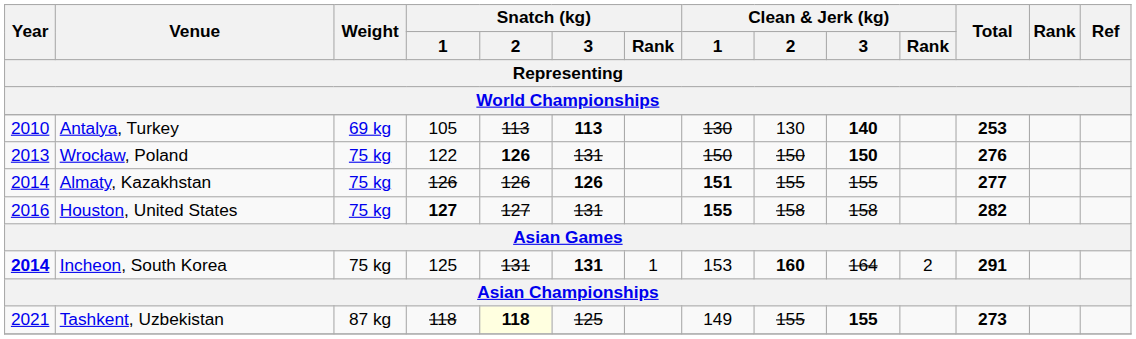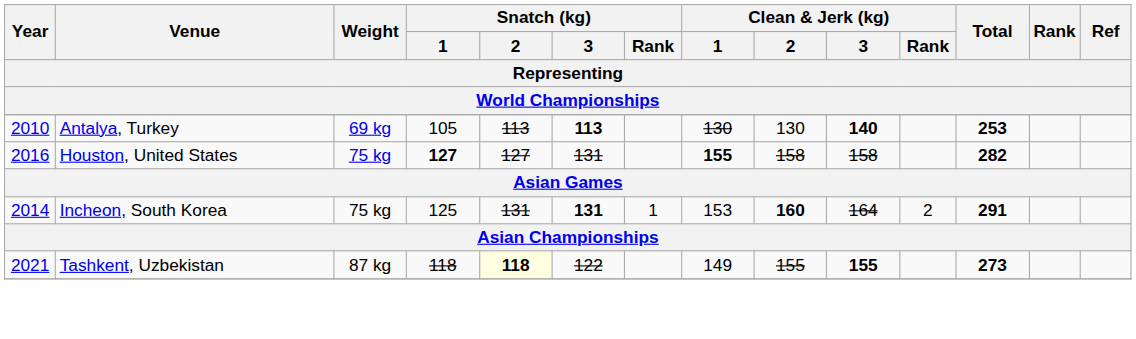 <table class="wikitable" style="text-align:center;">
 <tr>
 <th rowspan=2 width=40>Year</th>
 <th rowspan=2 width=250>Venue</th>
 <th rowspan=2 width=60>Weight</th>
 <th colspan=4>Snatch (kg)</th>
 <th colspan=4>Clean & Jerk (kg)</th>
 <th rowspan=2 width=60>Total</th>
 <th rowspan=2 width=40>Rank</th>
 <th rowspan=2 width=40>Ref</th>
 </tr>
 <tr>
 <th width=60>1</th>
 <th width=60>2</th>
 <th width=60>3</th>
 <th width=45>Rank</th>
 <th width=60>1</th>
 <th width=60>2</th>
 <th width=60>3</th>
 <th width=45>Rank</th>
 </tr>
 <tr>
 <th colspan=14>Representing </th>
 </tr>
 <tr>
 <th colspan=14><a href='#'>World Championships</a></th>
 </tr>
 <tr>
 </tr>
 <tr>
 <td><a href='#'>2010</a></td>
 <td align=left> <a href='#'>Antalya</a>, Turkey</td>
 <td><a href='#'>69 kg</a></td>
 <td>105</td>
 <td><s>113</s></td>
 <td><strong>113</strong></td>
 <td></td>
 <td><s>130</s></td>
 <td>130</td>
 <td><strong>140</strong></td>
 <td></td>
 <td><strong>253</strong></td>
 <td></td>
 <td></td>
 </tr>
 <tr>
-<td><a href='#'>2013</a></td>
-<td align=left> <a href='#'>Wrocław</a>, Poland</td>
-<td><a href='#'>75 kg</a></td>
-<td>122</td>
-<td><strong>126</strong></td>
-<td><s>131</s></td>
-<td></td>
-<td><s>150</s></td>
-<td><s>150</s></td>
-<td><strong>150</strong></td>
-<td></td>
-<td><strong>276</strong></td>
-<td></td>
-<td></td>
-</tr>
-<tr>
-<td><a href='#'>2014</a></td>
-<td align=left> <a href='#'>Almaty</a>, Kazakhstan</td>
-<td><a href='#'>75 kg</a></td>
-<td><s>126</s></td>
-<td><s>126</s></td>
-<td><strong>126</strong></td>
-<td></td>
-<td><strong>151</strong></td>
-<td><s>155</s></td>
-<td><s>155</s></td>
-<td></td>
-<td><strong>277</strong></td>
-<td></td>
-<td></td>
-</tr>
-<tr>
 <td><a href='#'>2016</a></td>
 <td align=left> <a href='#'>Houston</a>, United States</td>
 <td><a href='#'>75 kg</a></td>
 <td><strong>127</strong></td>
 <td><s>127</s></td>
 <td><s>131</s></td>
 <td></td>
 <td><strong>155</strong></td>
 <td><s>158</s></td>
 <td><s>158</s></td>
 <td></td>
 <td><strong>282</strong></td>
 <td></td>
 <td></td>
 </tr>
 <tr>
 <th colspan=14><a href='#'>Asian Games</a></th>
 </tr>
 <tr>
-<td><strong><a href='#'>2014</a></strong></td>
+<td><a href='#'>2014</a></td>
 <td align=left> <a href='#'>Incheon</a>, South Korea</td>
 <td>75 kg</td>
 <td>125</td>
 <td><s>131</s></td>
 <td><strong>131</strong></td>
 <td>1</td>
 <td>153</td>
 <td><strong>160</strong></td>
 <td><s>164</s></td>
 <td>2</td>
 <td><strong>291</strong></td>
 <td></td>
 <td></td>
 </tr>
 <tr>
 <th colspan=14><a href='#'>Asian Championships</a></th>
 </tr>
 <tr>
 <td><a href='#'>2021</a></td>
 <td align=left> <a href='#'>Tashkent</a>, Uzbekistan</td>
 <td>87 kg</td>
 <td><s>118</s></td>
 <td style="background: lightyellow;"><strong>118</strong></td>
-<td><s>125</s></td>
+<td><s>122</s></td>
 <td></td>
 <td>149</td>
 <td><s>155</s></td>
 <td><strong>155</strong></td>
 <td></td>
 <td><strong>273</strong></td>
 <td></td>
 <td></td>
 </tr>
 <tr>
 </tr>
 </table>
